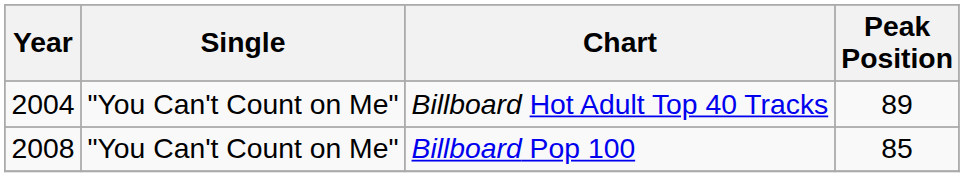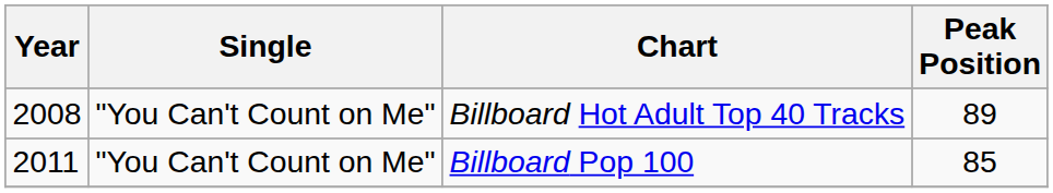 <table class="wikitable">
 <tr>
 <th>Year</th>
 <th>Single</th>
 <th>Chart</th>
 <th>Peak<br>Position</th>
 </tr>
 <tr>
-<td>2004</td>
+<td>2008</td>
 <td>"You Can't Count on Me"</td>
 <td><em>Billboard</em> <a href='#'>Hot Adult Top 40 Tracks</a></td>
 <td style="text-align:center;">89 </td>
 </tr>
 <tr>
-<td>2008</td>
+<td>2011</td>
 <td>"You Can't Count on Me"</td>
 <td><a href='#'><em>Billboard</em> Pop 100</a></td>
 <td style="text-align:center;">85 </td>
 </tr>
 <tr>
 </tr>
 </table>
